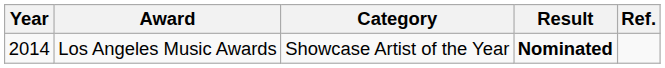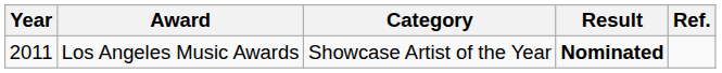 <table class="wikitable plainrowheaders sortable">
 <tr>
 <th>Year</th>
 <th>Award</th>
 <th>Category</th>
 <th>Result</th>
 <th>Ref.</th>
 </tr>
 <tr>
-<td>2014</td>
+<td>2011</td>
 <td>Los Angeles Music Awards</td>
 <td>Showcase Artist of the Year</td>
 <td><strong>Nominated</strong></td>
 <td></td>
 </tr>
 </table>
